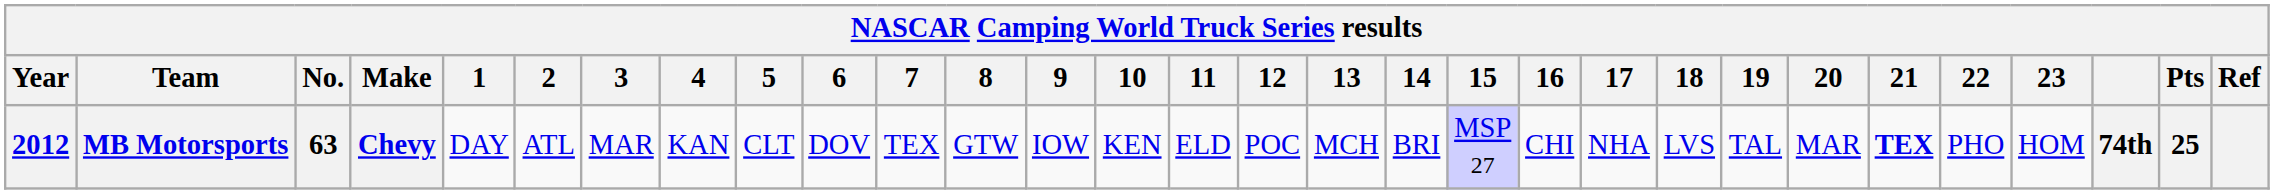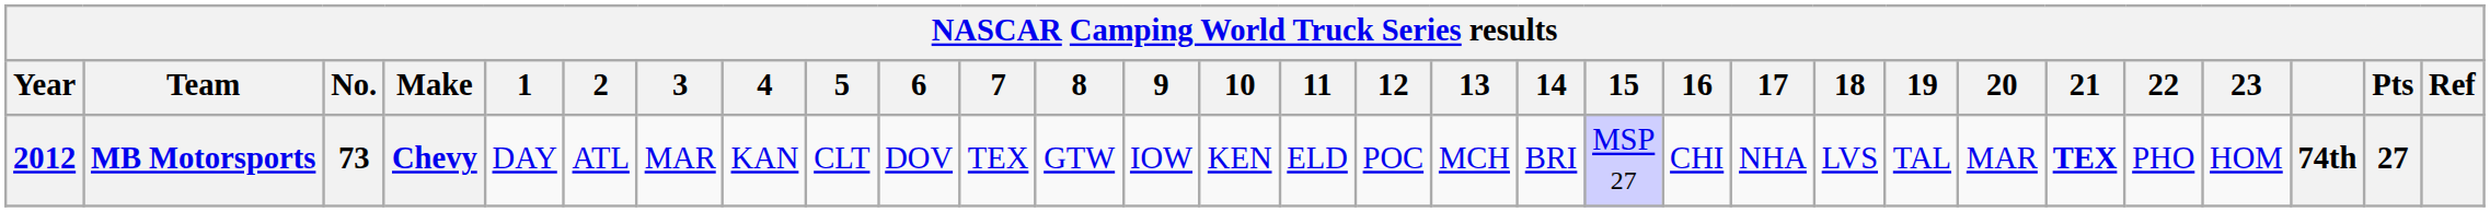 <table class="wikitable" style="text-align:center; font-size:75%">
 <tr>
 <th colspan=45><a href='#'>NASCAR</a> <a href='#'>Camping World Truck Series</a> results</th>
 </tr>
 <tr>
 <th>Year</th>
 <th>Team</th>
 <th>No.</th>
 <th>Make</th>
 <th>1</th>
 <th>2</th>
 <th>3</th>
 <th>4</th>
 <th>5</th>
 <th>6</th>
 <th>7</th>
 <th>8</th>
 <th>9</th>
 <th>10</th>
 <th>11</th>
 <th>12</th>
 <th>13</th>
 <th>14</th>
 <th>15</th>
 <th>16</th>
 <th>17</th>
 <th>18</th>
 <th>19</th>
 <th>20</th>
 <th>21</th>
 <th>22</th>
 <th>23</th>
 <th></th>
 <th>Pts</th>
 <th>Ref</th>
 </tr>
 <tr>
 <th><a href='#'>2012</a></th>
 <th><a href='#'>MB Motorsports</a></th>
-<th>63</th>
+<th>73</th>
 <th><a href='#'>Chevy</a></th>
 <td><a href='#'>DAY</a></td>
 <td><a href='#'>ATL</a></td>
 <td><a href='#'>MAR</a></td>
 <td><a href='#'>KAN</a></td>
 <td><a href='#'>CLT</a></td>
 <td><a href='#'>DOV</a></td>
 <td><a href='#'>TEX</a></td>
 <td><a href='#'>GTW</a></td>
 <td><a href='#'>IOW</a></td>
 <td><a href='#'>KEN</a></td>
 <td><a href='#'>ELD</a></td>
 <td><a href='#'>POC</a></td>
 <td><a href='#'>MCH</a></td>
 <td><a href='#'>BRI</a></td>
 <td style="background:#CFCFFF;"><a href='#'>MSP</a><br><small>27</small></td>
 <td><a href='#'>CHI</a></td>
 <td><a href='#'>NHA</a></td>
 <td><a href='#'>LVS</a></td>
 <td><a href='#'>TAL</a></td>
 <td><a href='#'>MAR</a></td>
 <td><strong><a href='#'>TEX</a></strong></td>
 <td><a href='#'>PHO</a></td>
 <td><a href='#'>HOM</a></td>
 <th>74th</th>
-<th>25</th>
+<th>27</th>
 <th></th>
 </tr>
 </table>
